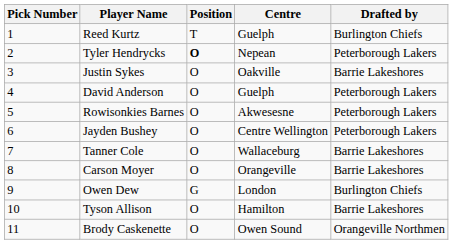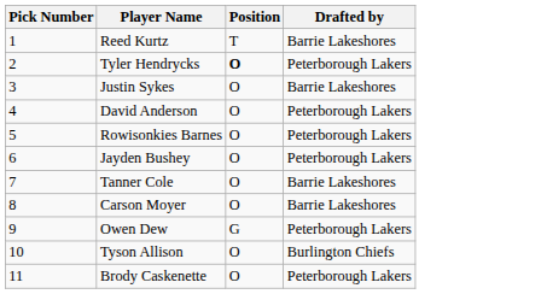 <table class="wikitable">
 <tr>
 <th>Pick Number</th>
 <th>Player Name</th>
 <th>Position</th>
-<th>Centre</th>
 <th>Drafted by</th>
 </tr>
 <tr>
 <td>1</td>
 <td>Reed Kurtz</td>
 <td>T</td>
-<td>Guelph</td>
-<td>Burlington Chiefs</td>
+<td>Barrie Lakeshores</td>
 </tr>
 <tr>
 <td>2</td>
 <td>Tyler Hendrycks</td>
 <td><strong>O</strong></td>
-<td>Nepean</td>
 <td>Peterborough Lakers</td>
 </tr>
 <tr>
 <td>3</td>
 <td>Justin Sykes</td>
 <td>O</td>
-<td>Oakville</td>
 <td>Barrie Lakeshores</td>
 </tr>
 <tr>
 <td>4</td>
 <td>David Anderson</td>
 <td>O</td>
-<td>Guelph</td>
 <td>Peterborough Lakers</td>
 </tr>
 <tr>
 <td>5</td>
 <td>Rowisonkies Barnes</td>
 <td>O</td>
-<td>Akwesesne</td>
 <td>Peterborough Lakers</td>
 </tr>
 <tr>
 <td>6</td>
 <td>Jayden Bushey</td>
 <td>O</td>
-<td>Centre Wellington</td>
 <td>Peterborough Lakers</td>
 </tr>
 <tr>
 <td>7</td>
 <td>Tanner Cole</td>
 <td>O</td>
-<td>Wallaceburg</td>
 <td>Barrie Lakeshores</td>
 </tr>
 <tr>
 <td>8</td>
 <td>Carson Moyer</td>
 <td>O</td>
-<td>Orangeville</td>
 <td>Barrie Lakeshores</td>
 </tr>
 <tr>
 <td>9</td>
 <td>Owen Dew</td>
 <td>G</td>
-<td>London</td>
-<td>Burlington Chiefs</td>
+<td>Peterborough Lakers</td>
 </tr>
 <tr>
 <td>10</td>
 <td>Tyson Allison</td>
 <td>O</td>
-<td>Hamilton</td>
-<td>Barrie Lakeshores</td>
+<td>Burlington Chiefs</td>
 </tr>
 <tr>
 <td>11</td>
 <td>Brody Caskenette</td>
 <td>O</td>
-<td>Owen Sound</td>
-<td>Orangeville Northmen</td>
+<td>Peterborough Lakers</td>
 </tr>
 </table>
